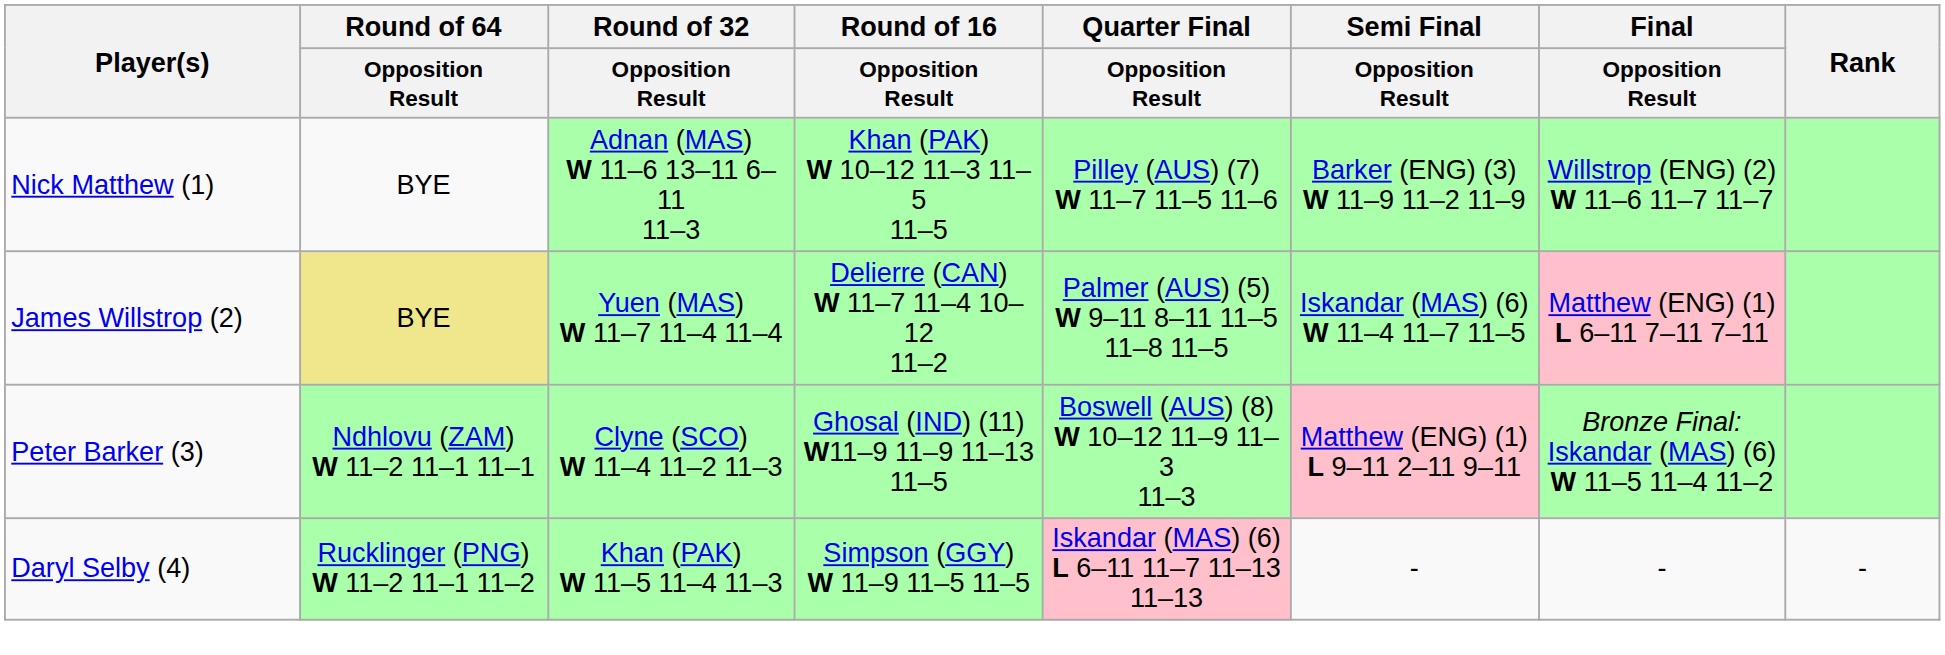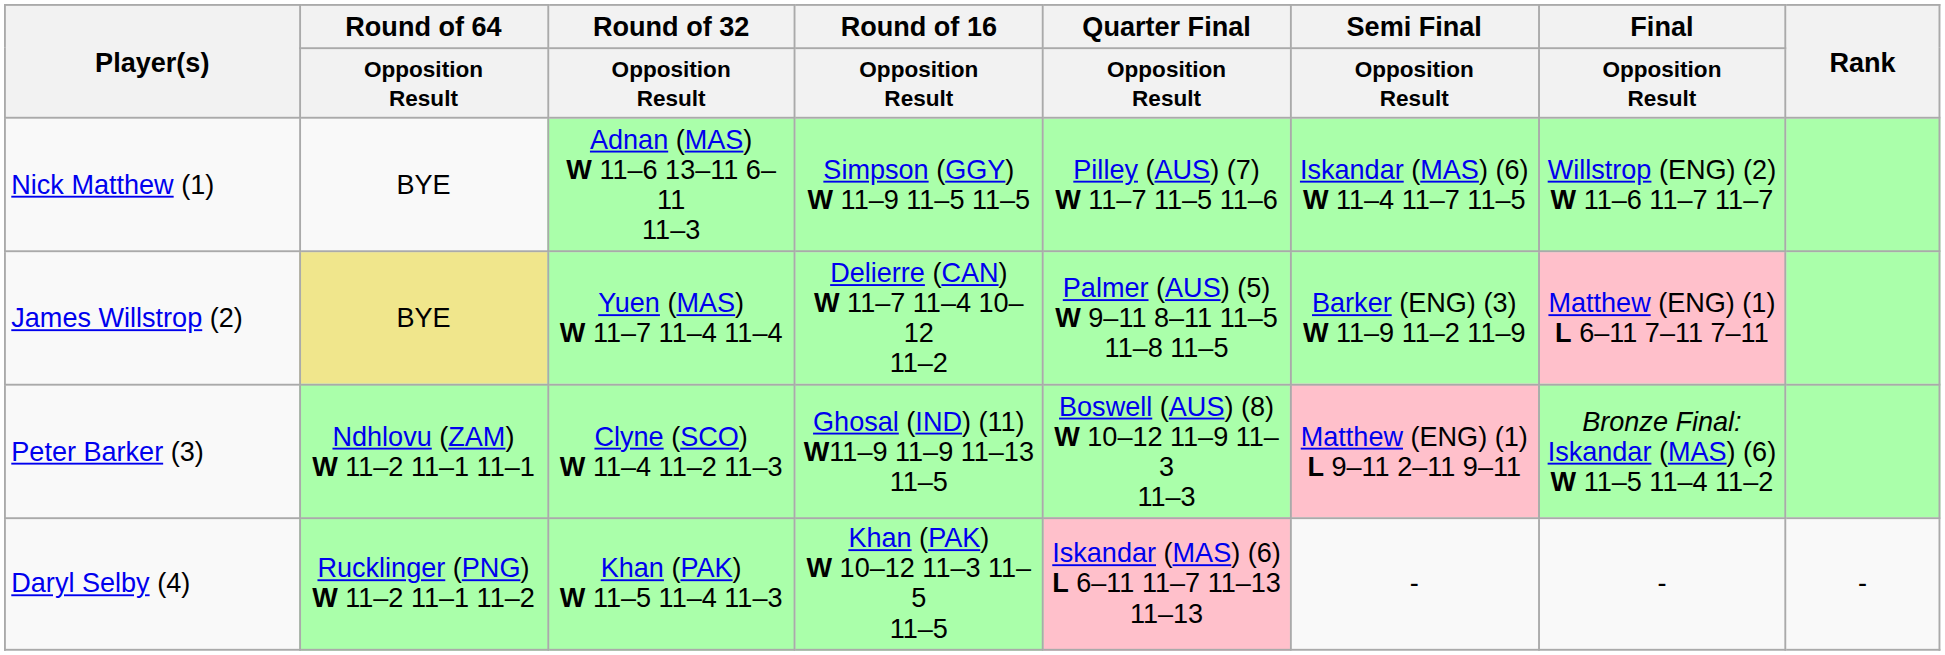 <table class=wikitable style="font-size:90%">
 <tr>
 <th rowspan="2" style="width:150px;">Player(s)</th>
 <th width=125>Round of 64</th>
 <th width=125>Round of 32</th>
 <th width=125>Round of 16</th>
 <th width=125>Quarter Final</th>
 <th width=125>Semi Final</th>
 <th width=125>Final</th>
 <th rowspan="2" style="width:75px;">Rank</th>
 </tr>
 <tr>
 <th style="line-height:1em"><small>Opposition<br>Result</small></th>
 <th style="line-height:1em"><small>Opposition<br>Result</small></th>
 <th style="line-height:1em"><small>Opposition<br>Result</small></th>
 <th style="line-height:1em"><small>Opposition<br>Result</small></th>
 <th style="line-height:1em"><small>Opposition<br>Result</small></th>
 <th style="line-height:1em"><small>Opposition<br>Result</small></th>
 </tr>
 <tr>
 <td><a href='#'>Nick Matthew</a> (1)</td>
 <td style="text-align:center;">BYE</td>
 <td style="text-align:center; background:#afa;"> <a href='#'>Adnan</a> (<a href='#'>MAS</a>)<br><strong>W</strong> 11–6 13–11 6–11<br>11–3</td>
-<td style="text-align:center; background:#afa;"> <a href='#'>Khan</a> (<a href='#'>PAK</a>)<br><strong>W</strong> 10–12 11–3 11–5<br>11–5</td>
+<td style="text-align:center; background:#afa;"> <a href='#'>Simpson</a> (<a href='#'>GGY</a>)<br><strong>W</strong> 11–9 11–5 11–5</td>
 <td style="text-align:center; background:#afa;"> <a href='#'>Pilley</a> (<a href='#'>AUS</a>) (7)<br><strong>W</strong> 11–7 11–5 11–6</td>
-<td style="text-align:center; background:#afa;"> <a href='#'>Barker</a> (ENG) (3)<br><strong>W</strong> 11–9 11–2 11–9</td>
+<td style="text-align:center; background:#afa;"> <a href='#'>Iskandar</a> (<a href='#'>MAS</a>) (6)<br><strong>W</strong> 11–4 11–7 11–5</td>
 <td style="text-align:center; background:#afa;"> <a href='#'>Willstrop</a> (ENG) (2)<br><strong>W</strong> 11–6 11–7 11–7</td>
 <td style="text-align:center; background:#afa;"></td>
 </tr>
 <tr>
 <td><a href='#'>James Willstrop</a> (2)</td>
 <td style="background: khaki; text-align:center;">BYE</td>
 <td style="text-align:center; background:#afa;"> <a href='#'>Yuen</a> (<a href='#'>MAS</a>)<br><strong>W</strong> 11–7 11–4 11–4</td>
 <td style="text-align:center; background:#afa;"> <a href='#'>Delierre</a> (<a href='#'>CAN</a>)<br><strong>W</strong> 11–7 11–4 10–12<br>11–2</td>
 <td style="text-align:center; background:#afa;"> <a href='#'>Palmer</a> (<a href='#'>AUS</a>) (5)<br><strong>W</strong> 9–11 8–11 11–5<br>11–8 11–5</td>
-<td style="text-align:center; background:#afa;"> <a href='#'>Iskandar</a> (<a href='#'>MAS</a>) (6)<br><strong>W</strong> 11–4 11–7 11–5</td>
+<td style="text-align:center; background:#afa;"> <a href='#'>Barker</a> (ENG) (3)<br><strong>W</strong> 11–9 11–2 11–9</td>
 <td style="text-align:center; background:pink;"> <a href='#'>Matthew</a> (ENG) (1)<br><strong>L</strong> 6–11 7–11 7–11</td>
 <td style="text-align:center; background:#afa;"></td>
 </tr>
 <tr>
 <td><a href='#'>Peter Barker</a> (3)</td>
 <td style="text-align:center; background:#afa;"> <a href='#'>Ndhlovu</a> (<a href='#'>ZAM</a>)<br><strong>W</strong> 11–2 11–1 11–1</td>
 <td style="text-align:center; background:#afa;"> <a href='#'>Clyne</a> (<a href='#'>SCO</a>)<br><strong>W</strong> 11–4 11–2 11–3</td>
 <td style="text-align:center; background:#afa;"> <a href='#'>Ghosal</a> (<a href='#'>IND</a>) (11)<br><strong>W</strong>11–9 11–9 11–13<br>11–5</td>
 <td style="text-align:center; background:#afa;"> <a href='#'>Boswell</a> (<a href='#'>AUS</a>) (8)<br><strong>W</strong> 10–12 11–9 11–3<br>11–3</td>
 <td style="text-align:center; background:pink;"> <a href='#'>Matthew</a> (ENG) (1)<br><strong>L</strong> 9–11 2–11 9–11</td>
 <td style="text-align:center; background:#afa;"><em>Bronze Final:</em><br> <a href='#'>Iskandar</a> (<a href='#'>MAS</a>) (6)<br><strong>W</strong> 11–5 11–4 11–2</td>
 <td style="text-align:center; background:#afa;"></td>
 </tr>
 <tr>
 <td><a href='#'>Daryl Selby</a> (4)</td>
 <td style="text-align:center; background:#afa;"> <a href='#'>Rucklinger</a> (<a href='#'>PNG</a>)<br><strong>W</strong> 11–2 11–1 11–2</td>
 <td style="text-align:center; background:#afa;"> <a href='#'>Khan</a> (<a href='#'>PAK</a>)<br><strong>W</strong> 11–5 11–4 11–3</td>
-<td style="text-align:center; background:#afa;"> <a href='#'>Simpson</a> (<a href='#'>GGY</a>)<br><strong>W</strong> 11–9 11–5 11–5</td>
+<td style="text-align:center; background:#afa;"> <a href='#'>Khan</a> (<a href='#'>PAK</a>)<br><strong>W</strong> 10–12 11–3 11–5<br>11–5</td>
 <td style="text-align:center; background:pink;"> <a href='#'>Iskandar</a> (<a href='#'>MAS</a>) (6)<br><strong>L</strong> 6–11 11–7 11–13<br>11–13</td>
 <td style="text-align:center;">-</td>
 <td style="text-align:center;">-</td>
 <td style="text-align:center;">-</td>
 </tr>
 </table>
